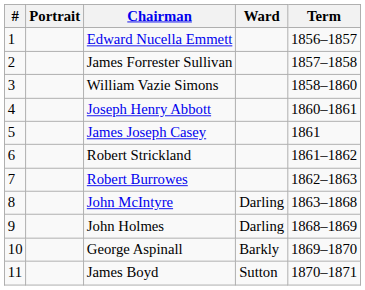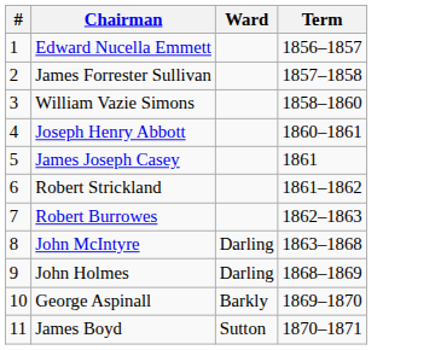 <table class="wikitable">
 <tr>
 <th>#</th>
-<th>Portrait</th>
 <th><a href='#'>Chairman</a></th>
 <th>Ward</th>
 <th>Term</th>
 </tr>
 <tr>
 <td>1</td>
-<td></td>
 <td><a href='#'>Edward Nucella Emmett</a></td>
 <td></td>
 <td>1856–1857</td>
 </tr>
 <tr>
 <td>2</td>
-<td></td>
 <td>James Forrester Sullivan</td>
 <td></td>
 <td>1857–1858</td>
 </tr>
 <tr>
 <td>3</td>
-<td></td>
 <td>William Vazie Simons</td>
 <td></td>
 <td>1858–1860</td>
 </tr>
 <tr>
 <td>4</td>
-<td></td>
 <td><a href='#'>Joseph Henry Abbott</a></td>
 <td></td>
 <td>1860–1861</td>
 </tr>
 <tr>
 <td>5</td>
-<td></td>
 <td><a href='#'>James Joseph Casey</a></td>
 <td></td>
 <td>1861</td>
 </tr>
 <tr>
 <td>6</td>
-<td></td>
 <td>Robert Strickland</td>
 <td></td>
 <td>1861–1862</td>
 </tr>
 <tr>
 <td>7</td>
-<td></td>
 <td><a href='#'>Robert Burrowes</a></td>
 <td></td>
 <td>1862–1863</td>
 </tr>
 <tr>
 <td>8</td>
-<td></td>
 <td><a href='#'>John McIntyre</a></td>
 <td>Darling</td>
 <td>1863–1868</td>
 </tr>
 <tr>
 <td>9</td>
-<td></td>
 <td>John Holmes</td>
 <td>Darling</td>
 <td>1868–1869</td>
 </tr>
 <tr>
 <td>10</td>
-<td></td>
 <td>George Aspinall</td>
 <td>Barkly</td>
 <td>1869–1870</td>
 </tr>
 <tr>
 <td>11</td>
-<td></td>
 <td>James Boyd</td>
 <td>Sutton</td>
 <td>1870–1871</td>
 </tr>
 </table>
